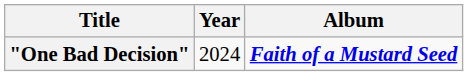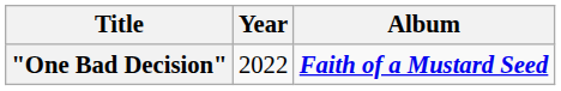 <table class="wikitable plainrowheaders" style="text-align:center;">
 <tr>
 <th scope="col">Title</th>
 <th scope="col">Year</th>
 <th scope="col">Album</th>
 </tr>
 <tr>
 <th scope="row">"One Bad Decision"<br></th>
-<td>2024</td>
+<td>2022</td>
 <td><strong><em><a href='#'>Faith of a Mustard Seed</a></em></strong></td>
 </tr>
 </table>
